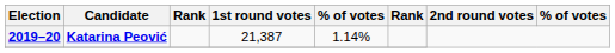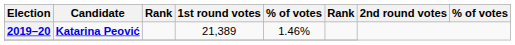 <table class="wikitable" style="text-align:center">
 <tr>
 <th>Election</th>
 <th>Candidate</th>
 <th>Rank</th>
 <th>1st round votes</th>
 <th>% of votes</th>
 <th>Rank</th>
 <th>2nd round votes</th>
 <th>% of votes</th>
 </tr>
 <tr>
 <th><a href='#'>2019–20</a></th>
 <td><strong><a href='#'>Katarina Peović</a></strong></td>
 <td></td>
-<td>21,387</td>
-<td>1.14%</td>
+<td>21,389</td>
+<td>1.46%</td>
 <td></td>
 </tr>
 <tr>
 </tr>
 <tr>
 </tr>
 </table>
